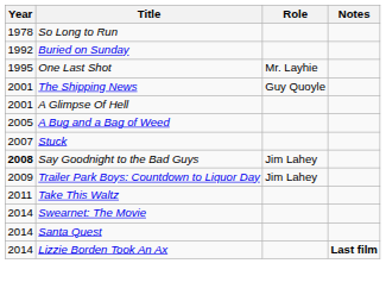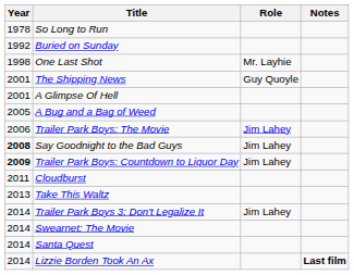 <table class="wikitable sortable">
 <tr>
 <th>Year</th>
 <th>Title</th>
 <th>Role</th>
 <th class="unsortable">Notes</th>
 </tr>
 <tr>
 <td>1978</td>
 <td><em>So Long to Run</em></td>
 <td></td>
 <td></td>
 </tr>
 <tr>
 <td>1992</td>
 <td><em><a href='#'>Buried on Sunday</a></em></td>
 <td></td>
 <td></td>
 </tr>
 <tr>
-<td>1995</td>
+<td>1998</td>
 <td><em>One Last Shot</em></td>
 <td>Mr. Layhie</td>
 <td></td>
 </tr>
 <tr>
 <td>2001</td>
 <td data-sort-value="Shipping News, The"><em><a href='#'>The Shipping News</a></em></td>
 <td>Guy Quoyle</td>
 <td></td>
 </tr>
 <tr>
 <td>2001</td>
 <td data-sort-value="Glimpse Of Hell, A"><em>A Glimpse Of Hell</em></td>
 <td></td>
 <td></td>
 </tr>
 <tr>
 <td>2005</td>
 <td data-sort-value="Bug and a Bag of Weed, A"><em><a href='#'>A Bug and a Bag of Weed</a></em></td>
 <td></td>
 <td></td>
 </tr>
 <tr>
-<td>2007</td>
-<td><em><a href='#'>Stuck</a></em></td>
-<td></td>
+<td>2006</td>
+<td><em><a href='#'>Trailer Park Boys: The Movie</a></em></td>
+<td><a href='#'>Jim Lahey</a></td>
 <td></td>
 </tr>
 <tr>
 <td><strong>2008</strong></td>
 <td><em>Say Goodnight to the Bad Guys</em></td>
 <td>Jim Lahey</td>
 <td></td>
 </tr>
 <tr>
-<td>2009</td>
+<td><strong>2009</strong></td>
 <td><em><a href='#'>Trailer Park Boys: Countdown to Liquor Day</a></em></td>
 <td>Jim Lahey</td>
 <td></td>
 </tr>
 <tr>
 <td>2011</td>
+<td><em><a href='#'>Cloudburst</a></em></td>
+<td></td>
+<td></td>
+</tr>
+<tr>
+<td>2013</td>
 <td><em><a href='#'>Take This Waltz</a></em></td>
 <td></td>
+<td></td>
+</tr>
+<tr>
+<td>2014</td>
+<td><em><a href='#'>Trailer Park Boys 3: Don't Legalize It</a></em></td>
+<td>Jim Lahey</td>
 <td></td>
 </tr>
 <tr>
 <td>2014</td>
 <td><em><a href='#'>Swearnet: The Movie</a></em></td>
 <td></td>
 <td></td>
 </tr>
 <tr>
 <td>2014</td>
 <td><em><a href='#'>Santa Quest</a></em></td>
 <td></td>
 <td></td>
 </tr>
 <tr>
 <td>2014</td>
 <td><em><a href='#'>Lizzie Borden Took An Ax</a></em></td>
 <td></td>
 <td><strong>Last film</strong></td>
 </tr>
 </table>
